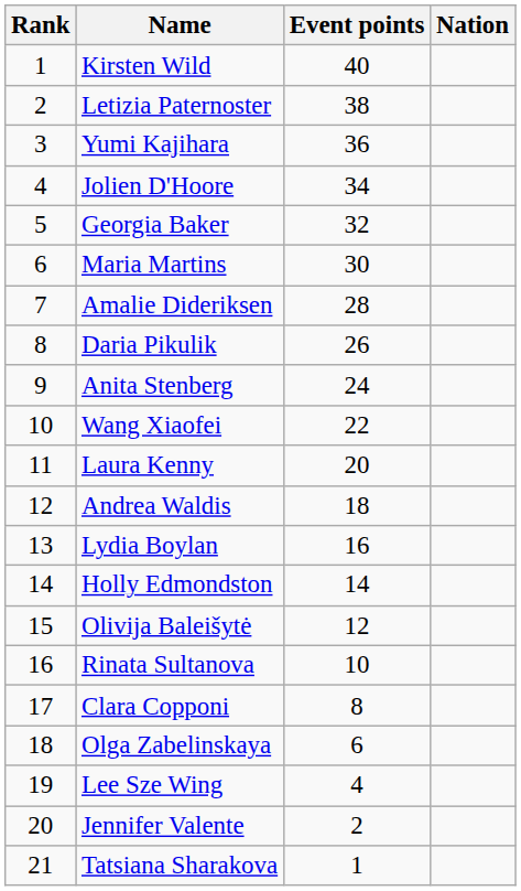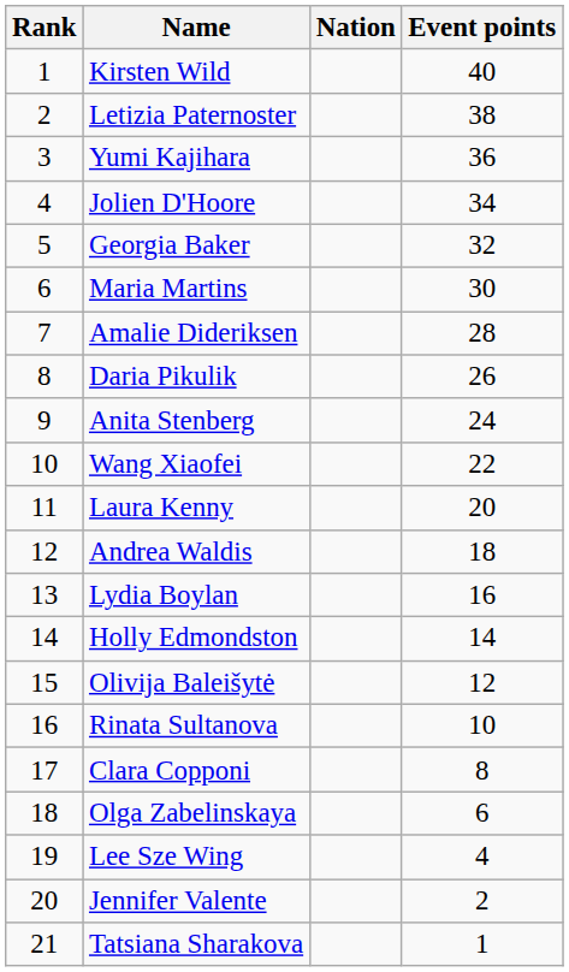 <table class="wikitable sortable" style="text-align:center">
 <tr>
 <th>Rank</th>
 <th>Name</th>
+<th>Nation</th>
 <th>Event points</th>
-<th>Nation</th>
 </tr>
 <tr>
 <td>1</td>
 <td align=left><a href='#'>Kirsten Wild</a></td>
+<td align=left></td>
 <td>40</td>
-<td align=left></td>
 </tr>
 <tr>
 <td>2</td>
 <td align=left><a href='#'>Letizia Paternoster</a></td>
+<td align=left></td>
 <td>38</td>
-<td align=left></td>
 </tr>
 <tr>
 <td>3</td>
 <td align=left><a href='#'>Yumi Kajihara</a></td>
+<td align=left></td>
 <td>36</td>
-<td align=left></td>
 </tr>
 <tr>
 <td>4</td>
 <td align=left><a href='#'>Jolien D'Hoore</a></td>
+<td align=left></td>
 <td>34</td>
-<td align=left></td>
 </tr>
 <tr>
 <td>5</td>
 <td align=left><a href='#'>Georgia Baker</a></td>
+<td align=left></td>
 <td>32</td>
-<td align=left></td>
 </tr>
 <tr>
 <td>6</td>
 <td align=left><a href='#'>Maria Martins</a></td>
+<td align=left></td>
 <td>30</td>
-<td align=left></td>
 </tr>
 <tr>
 <td>7</td>
 <td align=left><a href='#'>Amalie Dideriksen</a></td>
+<td align=left></td>
 <td>28</td>
-<td align=left></td>
 </tr>
 <tr>
 <td>8</td>
 <td align=left><a href='#'>Daria Pikulik</a></td>
+<td align=left></td>
 <td>26</td>
-<td align=left></td>
 </tr>
 <tr>
 <td>9</td>
 <td align=left><a href='#'>Anita Stenberg</a></td>
+<td align=left></td>
 <td>24</td>
-<td align=left></td>
 </tr>
 <tr>
 <td>10</td>
 <td align=left><a href='#'>Wang Xiaofei</a></td>
+<td align=left></td>
 <td>22</td>
-<td align=left></td>
 </tr>
 <tr>
 <td>11</td>
 <td align=left><a href='#'>Laura Kenny</a></td>
+<td align=left></td>
 <td>20</td>
-<td align=left></td>
 </tr>
 <tr>
 <td>12</td>
 <td align=left><a href='#'>Andrea Waldis</a></td>
+<td align=left></td>
 <td>18</td>
-<td align=left></td>
 </tr>
 <tr>
 <td>13</td>
 <td align=left><a href='#'>Lydia Boylan</a></td>
+<td align=left></td>
 <td>16</td>
-<td align=left></td>
 </tr>
 <tr>
 <td>14</td>
 <td align=left><a href='#'>Holly Edmondston</a></td>
+<td align=left></td>
 <td>14</td>
-<td align=left></td>
 </tr>
 <tr>
 <td>15</td>
 <td align=left><a href='#'>Olivija Baleišytė</a></td>
+<td align=left></td>
 <td>12</td>
-<td align=left></td>
 </tr>
 <tr>
 <td>16</td>
 <td align=left><a href='#'>Rinata Sultanova</a></td>
+<td align=left></td>
 <td>10</td>
-<td align=left></td>
 </tr>
 <tr>
 <td>17</td>
 <td align=left><a href='#'>Clara Copponi</a></td>
+<td align=left></td>
 <td>8</td>
-<td align=left></td>
 </tr>
 <tr>
 <td>18</td>
 <td align=left><a href='#'>Olga Zabelinskaya</a></td>
+<td align=left></td>
 <td>6</td>
-<td align=left></td>
 </tr>
 <tr>
 <td>19</td>
 <td align=left><a href='#'>Lee Sze Wing</a></td>
+<td align=left></td>
 <td>4</td>
-<td align=left></td>
 </tr>
 <tr>
 <td>20</td>
 <td align=left><a href='#'>Jennifer Valente</a></td>
+<td align=left></td>
 <td>2</td>
-<td align=left></td>
 </tr>
 <tr>
 <td>21</td>
 <td align=left><a href='#'>Tatsiana Sharakova</a></td>
+<td align=left></td>
 <td>1</td>
-<td align=left></td>
 </tr>
 </table>
